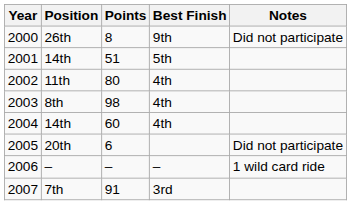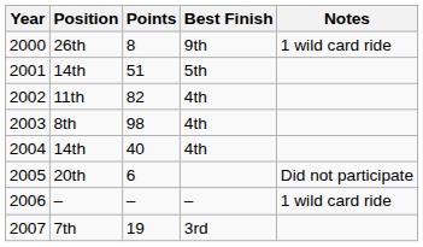 <table class="wikitable" style="font-size: 95%;">
 <tr>
 <th>Year</th>
 <th>Position</th>
 <th>Points</th>
 <th>Best Finish</th>
 <th>Notes</th>
 </tr>
 <tr>
 <td>2000</td>
 <td>26th</td>
 <td>8</td>
 <td>9th</td>
-<td>Did not participate</td>
+<td>1 wild card ride</td>
 </tr>
 <tr>
 <td>2001</td>
 <td>14th</td>
 <td>51</td>
 <td>5th</td>
 <td></td>
 </tr>
 <tr>
 <td>2002</td>
 <td>11th</td>
-<td>80</td>
+<td>82</td>
 <td>4th</td>
 <td></td>
 </tr>
 <tr>
 <td>2003</td>
 <td>8th</td>
 <td>98</td>
 <td>4th</td>
 <td></td>
 </tr>
 <tr>
 <td>2004</td>
 <td>14th</td>
-<td>60</td>
+<td>40</td>
 <td>4th</td>
 <td></td>
 </tr>
 <tr>
 <td>2005</td>
 <td>20th</td>
 <td>6</td>
 <td></td>
 <td>Did not participate</td>
 </tr>
 <tr>
 <td>2006</td>
 <td>–</td>
 <td>–</td>
 <td>–</td>
 <td>1 wild card ride</td>
 </tr>
 <tr>
 <td>2007</td>
 <td>7th</td>
-<td>91</td>
+<td>19</td>
 <td>3rd</td>
 </tr>
 </table>
